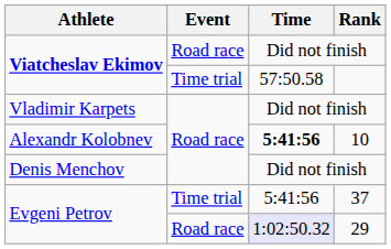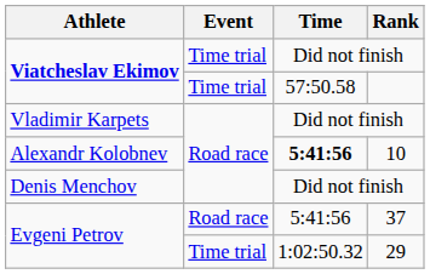 <table class=wikitable style="font-size:90%">
 <tr>
 <th>Athlete</th>
 <th>Event</th>
 <th>Time</th>
 <th>Rank</th>
 </tr>
 <tr align=center>
 <td align=left rowspan=2><strong><a href='#'>Viatcheslav Ekimov</a></strong></td>
-<td align=left><a href='#'>Road race</a></td>
+<td align=left><a href='#'>Time trial</a></td>
 <td colspan=2>Did not finish</td>
 </tr>
 <tr align=center>
 <td align=left><a href='#'>Time trial</a></td>
 <td>57:50.58</td>
 <td></td>
 </tr>
 <tr align=center>
 <td align=left><a href='#'>Vladimir Karpets</a></td>
 <td align=left rowspan=3><a href='#'>Road race</a></td>
 <td colspan=2>Did not finish</td>
 </tr>
 <tr align=center>
 <td align=left><a href='#'>Alexandr Kolobnev</a></td>
 <td><strong>5:41:56</strong></td>
 <td>10</td>
 </tr>
 <tr align=center>
 <td align=left><a href='#'>Denis Menchov</a></td>
 <td colspan=2>Did not finish</td>
 </tr>
 <tr align=center>
 <td align=left rowspan=2><a href='#'>Evgeni Petrov</a></td>
-<td align=left><a href='#'>Time trial</a></td>
+<td align=left><a href='#'>Road race</a></td>
 <td>5:41:56</td>
 <td>37</td>
 </tr>
 <tr align=center>
-<td align=left><a href='#'>Road race</a></td>
-<td style="background: lavender;">1:02:50.32</td>
+<td align=left><a href='#'>Time trial</a></td>
+<td>1:02:50.32</td>
 <td>29</td>
 </tr>
 </table>
